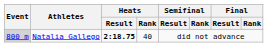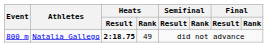 <table class="wikitable" border="1" style="font-size:90%">
 <tr>
 <th rowspan="2">Event</th>
 <th rowspan="2">Athletes</th>
 <th colspan="2">Heats</th>
 <th colspan="2">Semifinal</th>
 <th colspan="2">Final</th>
 </tr>
 <tr>
 <th>Result</th>
 <th>Rank</th>
 <th>Result</th>
 <th>Rank</th>
 <th>Result</th>
 <th>Rank</th>
 </tr>
 <tr>
-<td style="background: lightgrey;"><a href='#'>800 m</a></td>
+<td><a href='#'>800 m</a></td>
 <td><a href='#'>Natalia Gallego</a></td>
 <td align=center><strong>2:18.75</strong></td>
-<td align=center>40</td>
+<td align=center>49</td>
 <td align=center colspan=4>did not advance</td>
 </tr>
 </table>
